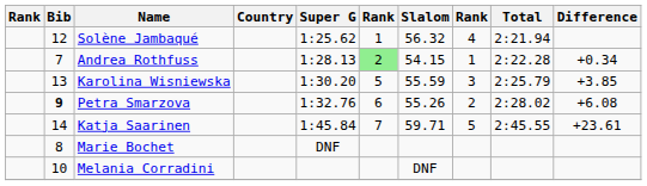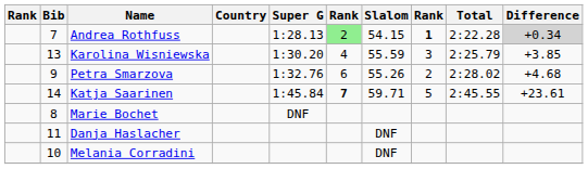 <table class="wikitable sortable" style="text-align:center">
 <tr>
 <th>Rank</th>
 <th>Bib</th>
 <th>Name</th>
 <th>Country</th>
 <th>Super G</th>
 <th>Rank</th>
 <th>Slalom</th>
 <th>Rank</th>
 <th>Total</th>
 <th>Difference</th>
 </tr>
 <tr>
 <td></td>
-<td>12</td>
-<td align=left><a href='#'>Solène Jambaqué</a></td>
-<td align=left></td>
-<td>1:25.62</td>
-<td>1</td>
-<td>56.32</td>
-<td>4</td>
-<td>2:21.94</td>
-<td></td>
-</tr>
-<tr>
-<td></td>
 <td>7</td>
 <td align=left><a href='#'>Andrea Rothfuss</a></td>
 <td align=left></td>
 <td>1:28.13</td>
 <td style="background: lightgreen;">2</td>
 <td>54.15</td>
-<td>1</td>
+<td><strong>1</strong></td>
 <td>2:22.28</td>
-<td>+0.34</td>
+<td style="background: lightgrey;">+0.34</td>
 </tr>
 <tr>
 <td></td>
 <td>13</td>
 <td align=left><a href='#'>Karolina Wisniewska</a></td>
 <td align=left></td>
 <td>1:30.20</td>
-<td>5</td>
+<td>4</td>
 <td>55.59</td>
 <td>3</td>
 <td>2:25.79</td>
 <td>+3.85</td>
 </tr>
 <tr>
 <td></td>
-<td><strong>9</strong></td>
+<td>9</td>
 <td align=left><a href='#'>Petra Smarzova</a></td>
 <td align=left></td>
 <td>1:32.76</td>
 <td>6</td>
 <td>55.26</td>
 <td>2</td>
 <td>2:28.02</td>
-<td>+6.08</td>
+<td>+4.68</td>
 </tr>
 <tr>
 <td></td>
 <td>14</td>
 <td align=left><a href='#'>Katja Saarinen</a></td>
 <td align=left></td>
 <td>1:45.84</td>
-<td>7</td>
+<td><strong>7</strong></td>
 <td>59.71</td>
 <td>5</td>
 <td>2:45.55</td>
 <td>+23.61</td>
 </tr>
 <tr>
 <td></td>
 <td>8</td>
 <td align=left><a href='#'>Marie Bochet</a></td>
 <td align=left></td>
 <td>DNF</td>
 <td></td>
 <td></td>
 <td></td>
 <td></td>
 <td></td>
 </tr>
 <tr>
 <td></td>
+<td>11</td>
+<td align=left><a href='#'>Danja Haslacher</a></td>
+<td align=left></td>
+<td></td>
+<td></td>
+<td>DNF</td>
+<td></td>
+<td></td>
+<td></td>
+</tr>
+<tr>
+<td></td>
 <td>10</td>
 <td align=left><a href='#'>Melania Corradini</a></td>
 <td align=left></td>
 <td></td>
 <td></td>
 <td>DNF</td>
 <td></td>
 <td></td>
 <td></td>
 </tr>
 <tr>
 </tr>
 </table>
